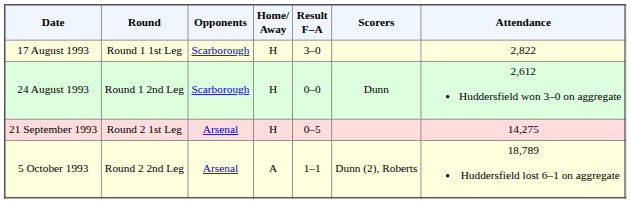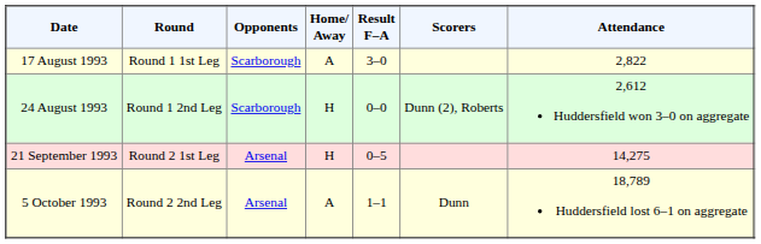 <table border="2" cellpadding="4" style="border-collapse:collapse; text-align:center; font-size:smaller;">
 <tr style="background:#f0f6ff;">
 <th><strong>Date</strong></th>
 <th><strong>Round</strong></th>
 <th><strong>Opponents</strong></th>
 <th><strong>Home/<br>Away</strong></th>
 <th><strong>Result<br>F–A</strong></th>
 <th><strong>Scorers</strong></th>
 <th><strong>Attendance</strong></th>
 </tr>
 <tr bgcolor="#ffffdd">
 <td>17 August 1993</td>
 <td>Round 1 1st Leg</td>
 <td><a href='#'>Scarborough</a></td>
-<td>H</td>
+<td>A</td>
 <td>3–0</td>
 <td></td>
 <td>2,822</td>
 </tr>
 <tr bgcolor="#ddffdd">
 <td>24 August 1993</td>
 <td>Round 1 2nd Leg</td>
 <td><a href='#'>Scarborough</a></td>
 <td>H</td>
 <td>0–0</td>
-<td>Dunn</td>
+<td>Dunn (2), Roberts</td>
 <td>2,612<br><ul><li>Huddersfield won 3–0 on aggregate</li></ul></td>
 </tr>
 <tr bgcolor="#ffdddd">
 <td>21 September 1993</td>
 <td>Round 2 1st Leg</td>
 <td><a href='#'>Arsenal</a></td>
 <td>H</td>
 <td>0–5</td>
 <td></td>
 <td>14,275</td>
 </tr>
 <tr bgcolor="#ffffdd">
 <td>5 October 1993</td>
 <td>Round 2 2nd Leg</td>
 <td><a href='#'>Arsenal</a></td>
 <td>A</td>
 <td>1–1</td>
-<td>Dunn (2), Roberts</td>
+<td>Dunn</td>
 <td>18,789<br><ul><li>Huddersfield lost 6–1 on aggregate</li></ul></td>
 </tr>
 </table>
